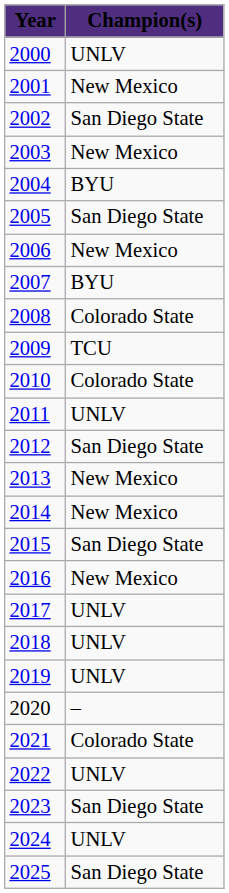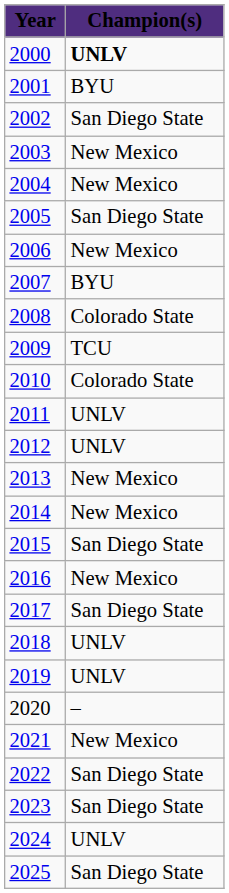 <table class="wikitable">
 <tr>
 <th style="background:#4F2D7F;" scope="col" width="40px"><span> Year</span></th>
 <th style="background:#4F2D7F;" scope="col" width="115px"><span> Champion(s)</span></th>
 </tr>
 <tr>
 <td><a href='#'>2000</a></td>
-<td>UNLV</td>
+<td><strong>UNLV</strong></td>
 </tr>
 <tr>
 <td><a href='#'>2001</a></td>
-<td>New Mexico</td>
+<td>BYU</td>
 </tr>
 <tr>
 <td><a href='#'>2002</a></td>
 <td>San Diego State</td>
 </tr>
 <tr>
 <td><a href='#'>2003</a></td>
 <td>New Mexico</td>
 </tr>
 <tr>
 <td><a href='#'>2004</a></td>
-<td>BYU</td>
+<td>New Mexico</td>
 </tr>
 <tr>
 <td><a href='#'>2005</a></td>
 <td>San Diego State</td>
 </tr>
 <tr>
 <td><a href='#'>2006</a></td>
 <td>New Mexico</td>
 </tr>
 <tr>
 <td><a href='#'>2007</a></td>
 <td>BYU</td>
 </tr>
 <tr>
 <td><a href='#'>2008</a></td>
 <td>Colorado State</td>
 </tr>
 <tr>
 <td><a href='#'>2009</a></td>
 <td>TCU</td>
 </tr>
 <tr>
 <td><a href='#'>2010</a></td>
 <td>Colorado State</td>
 </tr>
 <tr>
 <td><a href='#'>2011</a></td>
 <td>UNLV</td>
 </tr>
 <tr>
 <td><a href='#'>2012</a></td>
-<td>San Diego State</td>
+<td>UNLV</td>
 </tr>
 <tr>
 <td><a href='#'>2013</a></td>
 <td>New Mexico</td>
 </tr>
 <tr>
 <td><a href='#'>2014</a></td>
 <td>New Mexico</td>
 </tr>
 <tr>
 <td><a href='#'>2015</a></td>
 <td>San Diego State</td>
 </tr>
 <tr>
 <td><a href='#'>2016</a></td>
 <td>New Mexico</td>
 </tr>
 <tr>
 <td><a href='#'>2017</a></td>
-<td>UNLV</td>
+<td>San Diego State</td>
 </tr>
 <tr>
 <td><a href='#'>2018</a></td>
 <td>UNLV</td>
 </tr>
 <tr>
 <td><a href='#'>2019</a></td>
 <td>UNLV</td>
 </tr>
 <tr>
 <td>2020</td>
 <td>–</td>
 </tr>
 <tr>
 <td><a href='#'>2021</a></td>
-<td>Colorado State</td>
+<td>New Mexico</td>
 </tr>
 <tr>
 <td><a href='#'>2022</a></td>
-<td>UNLV</td>
+<td>San Diego State</td>
 </tr>
 <tr>
 <td><a href='#'>2023</a></td>
 <td>San Diego State</td>
 </tr>
 <tr>
 <td><a href='#'>2024</a></td>
 <td>UNLV</td>
 </tr>
 <tr>
 <td><a href='#'>2025</a></td>
 <td>San Diego State</td>
 </tr>
 </table>
